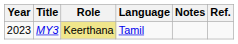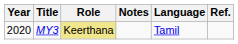 <table class="wikitable">
 <tr>
 <th>Year</th>
 <th>Title</th>
 <th>Role</th>
+<th class="unsortable">Notes</th>
 <th>Language</th>
-<th class="unsortable">Notes</th>
 <th class="unsortable">Ref.</th>
 </tr>
 <tr>
-<td>2023</td>
+<td>2020</td>
 <td><em><a href='#'>MY3</a></em></td>
 <td style="background: khaki;">Keerthana</td>
+<td></td>
 <td><a href='#'>Tamil</a></td>
-<td></td>
 <td></td>
 </tr>
 </table>
